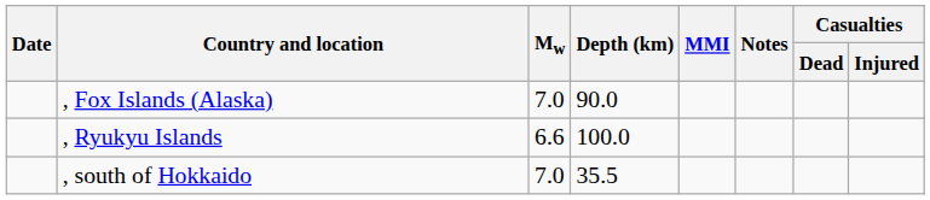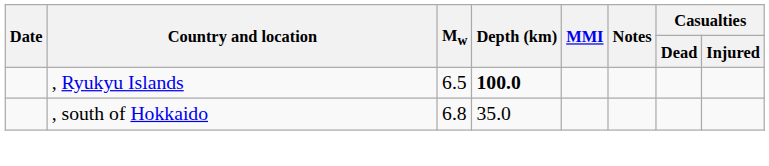 <table class="wikitable sortable sort-under" style="border:1px black; margin-left:1em;">
 <tr>
 <th rowspan="2"><small>Date</small></th>
 <th rowspan="2" style="width: 310px"><small>Country and location</small></th>
 <th rowspan="2"><small>M<sub>w</sub></small></th>
 <th rowspan="2"><small>Depth (km)</small></th>
 <th rowspan="2"><small><a href='#'>MMI</a></small></th>
 <th rowspan="2" class="unsortable"><small>Notes</small></th>
 <th colspan="2"><small>Casualties</small></th>
 </tr>
 <tr>
 <th><small>Dead</small></th>
 <th><small>Injured</small></th>
 </tr>
 <tr>
 <td></td>
-<td>, <a href='#'>Fox Islands (Alaska)</a></td>
-<td>7.0</td>
-<td>90.0</td>
-<td></td>
-<td></td>
-<td></td>
-<td></td>
-</tr>
-<tr>
-<td></td>
 <td>, <a href='#'>Ryukyu Islands</a></td>
-<td>6.6</td>
-<td>100.0</td>
+<td>6.5</td>
+<td><strong>100.0</strong></td>
 <td></td>
 <td></td>
 <td></td>
 <td></td>
 </tr>
 <tr>
 <td></td>
 <td>, south of <a href='#'>Hokkaido</a></td>
-<td>7.0</td>
-<td>35.5</td>
+<td>6.8</td>
+<td>35.0</td>
 <td></td>
 <td></td>
 <td></td>
 <td></td>
 </tr>
 </table>
